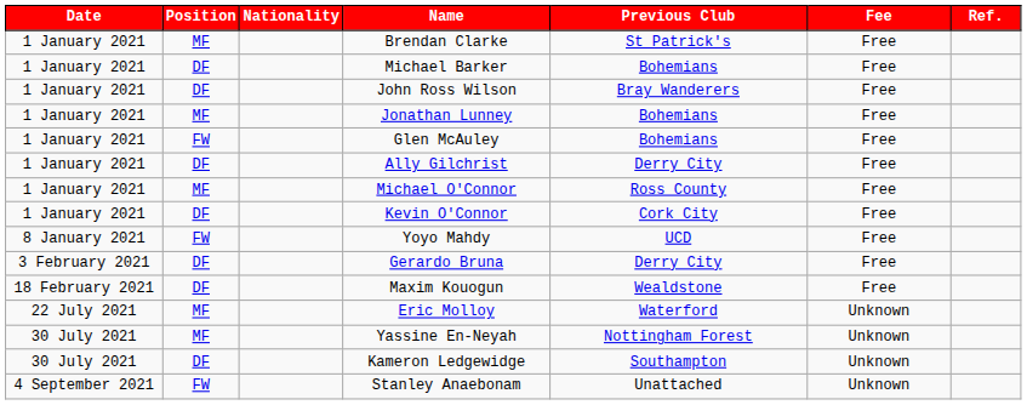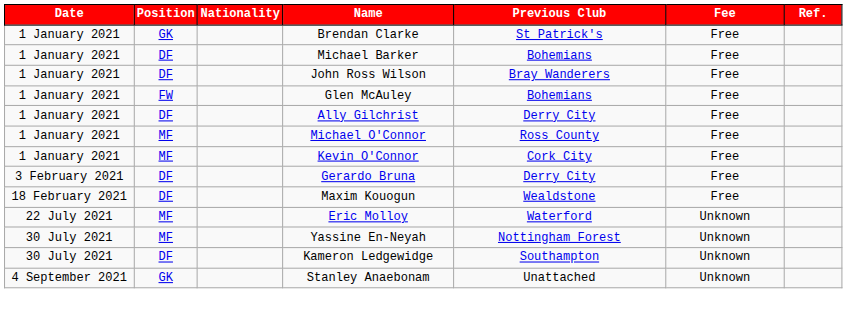 <table class="wikitable"  style="text-align:center; font-size:90%; ">
 <tr>
 <th style="background:#FF0000;color:white;border:1px solid black; width:120px;">Date</th>
 <th style="background:#FF0000;color:white;border:1px solid black; width:50px;">Position</th>
 <th style="background:#FF0000;color:white;border:1px solid black; width:50px;">Nationality</th>
 <th style="background:#FF0000;color:white;border:1px solid black; width:160px;">Name</th>
 <th style="background:#FF0000;color:white;border:1px solid black; width:200px;">Previous Club</th>
 <th style="background:#FF0000;color:white;border:1px solid black; width:110px;">Fee</th>
 <th style="background:#FF0000;color:white;border:1px solid black; width:50px;">Ref.</th>
 </tr>
 <tr>
 <td>1 January 2021</td>
-<td><a href='#'>MF</a></td>
+<td><a href='#'>GK</a></td>
 <td></td>
 <td>Brendan Clarke</td>
 <td> <a href='#'>St Patrick's</a></td>
 <td>Free</td>
 <td></td>
 </tr>
 <tr>
 <td>1 January 2021</td>
 <td><a href='#'>DF</a></td>
 <td></td>
 <td>Michael Barker</td>
 <td> <a href='#'>Bohemians</a></td>
 <td>Free</td>
 <td></td>
 </tr>
 <tr>
 <td>1 January 2021</td>
 <td><a href='#'>DF</a></td>
 <td></td>
 <td>John Ross Wilson</td>
 <td> <a href='#'>Bray Wanderers</a></td>
-<td>Free</td>
-<td></td>
-</tr>
-<tr>
-<td>1 January 2021</td>
-<td><a href='#'>MF</a></td>
-<td></td>
-<td><a href='#'>Jonathan Lunney</a></td>
-<td> <a href='#'>Bohemians</a></td>
 <td>Free</td>
 <td></td>
 </tr>
 <tr>
 <td>1 January 2021</td>
 <td><a href='#'>FW</a></td>
 <td></td>
 <td>Glen McAuley</td>
 <td> <a href='#'>Bohemians</a></td>
 <td>Free</td>
 <td></td>
 </tr>
 <tr>
 <td>1 January 2021</td>
 <td><a href='#'>DF</a></td>
 <td></td>
 <td><a href='#'>Ally Gilchrist</a></td>
 <td> <a href='#'>Derry City</a></td>
 <td>Free</td>
 <td></td>
 </tr>
 <tr>
 <td>1 January 2021</td>
 <td><a href='#'>MF</a></td>
 <td></td>
 <td><a href='#'>Michael O'Connor</a></td>
 <td> <a href='#'>Ross County</a></td>
 <td>Free</td>
 <td></td>
 </tr>
 <tr>
 <td>1 January 2021</td>
-<td><a href='#'>DF</a></td>
+<td><a href='#'>MF</a></td>
 <td></td>
 <td><a href='#'>Kevin O'Connor</a></td>
 <td> <a href='#'>Cork City</a></td>
-<td>Free</td>
-<td></td>
-</tr>
-<tr>
-<td>8 January 2021</td>
-<td><a href='#'>FW</a></td>
-<td></td>
-<td>Yoyo Mahdy</td>
-<td> <a href='#'>UCD</a></td>
 <td>Free</td>
 <td></td>
 </tr>
 <tr>
 <td>3 February 2021</td>
 <td><a href='#'>DF</a></td>
 <td></td>
 <td><a href='#'>Gerardo Bruna</a></td>
 <td> <a href='#'>Derry City</a></td>
 <td>Free</td>
 <td></td>
 </tr>
 <tr>
 <td>18 February 2021</td>
 <td><a href='#'>DF</a></td>
 <td></td>
 <td>Maxim Kouogun</td>
 <td> <a href='#'>Wealdstone</a></td>
 <td>Free</td>
 <td></td>
 </tr>
 <tr>
 <td>22 July 2021</td>
 <td><a href='#'>MF</a></td>
 <td></td>
 <td><a href='#'>Eric Molloy</a></td>
 <td> <a href='#'>Waterford</a></td>
 <td>Unknown</td>
 <td></td>
 </tr>
 <tr>
 <td>30 July 2021</td>
 <td><a href='#'>MF</a></td>
 <td></td>
 <td>Yassine En-Neyah</td>
 <td> <a href='#'>Nottingham Forest</a></td>
 <td>Unknown</td>
 <td></td>
 </tr>
 <tr>
 <td>30 July 2021</td>
 <td><a href='#'>DF</a></td>
 <td></td>
 <td>Kameron Ledgewidge</td>
 <td> <a href='#'>Southampton</a></td>
 <td>Unknown</td>
 <td></td>
 </tr>
 <tr>
 <td>4 September 2021</td>
-<td><a href='#'>FW</a></td>
+<td><a href='#'>GK</a></td>
 <td></td>
 <td>Stanley Anaebonam</td>
 <td>Unattached</td>
 <td>Unknown</td>
 <td></td>
 </tr>
 </table>
